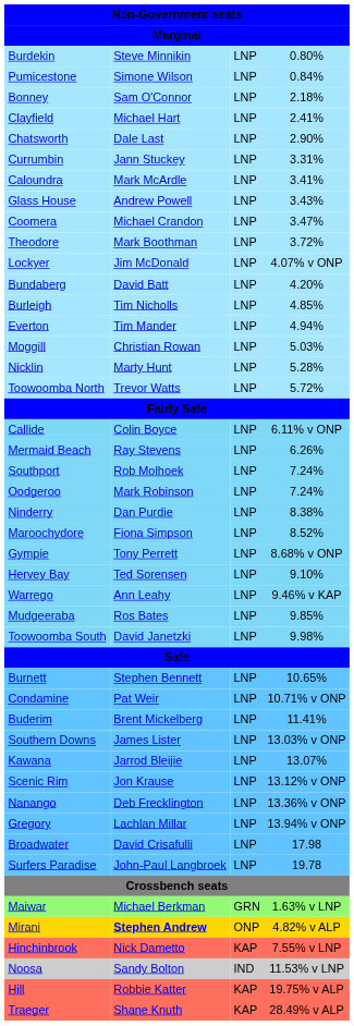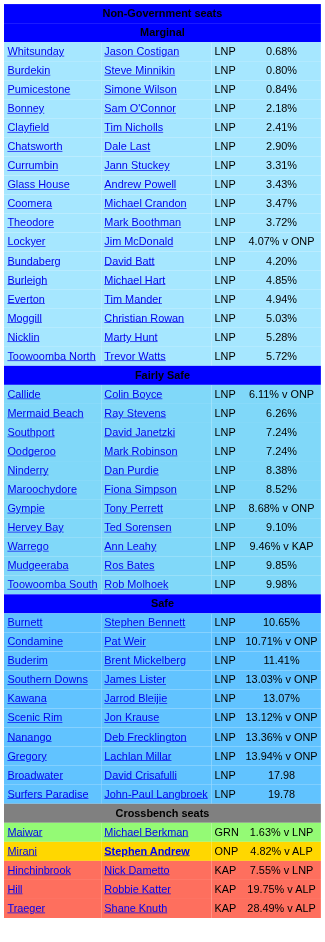 <table class="toccolours" cellpadding="5" cellspacing="0" style="float:left; margin-right:.5em; margin-top:.4em; font-size:90 ppt;">
 <tr>
 <td colspan="4" style="text-align:center; background:blue;"><span><strong>Non-Government seats</strong></span></td>
 </tr>
 <tr>
 <td colspan="4" style="text-align:center; background:blue;"><span><strong>Marginal</strong></span></td>
+</tr>
+<tr>
+<td style="text-align:left; background:#a6e7ff;"><a href='#'>Whitsunday</a></td>
+<td style="text-align:left; background:#a6e7ff;"><a href='#'>Jason Costigan</a></td>
+<td style="text-align:left; background:#a6e7ff;">LNP</td>
+<td style="text-align:center; background:#a6e7ff;">0.68%</td>
 </tr>
 <tr>
 <td style="text-align:left; background:#a6e7ff;"><a href='#'>Burdekin</a></td>
 <td style="text-align:left; background:#a6e7ff;"><a href='#'>Steve Minnikin</a></td>
 <td style="text-align:left; background:#a6e7ff;">LNP</td>
 <td style="text-align:center; background:#a6e7ff;">0.80%</td>
 </tr>
 <tr>
 <td style="text-align:left; background:#a6e7ff;"><a href='#'>Pumicestone</a></td>
 <td style="text-align:left; background:#a6e7ff;"><a href='#'>Simone Wilson</a></td>
 <td style="text-align:left; background:#a6e7ff;">LNP</td>
 <td style="text-align:center; background:#a6e7ff;">0.84%</td>
 </tr>
 <tr>
 <td style="text-align:left; background:#a6e7ff;"><a href='#'>Bonney</a></td>
 <td style="text-align:left; background:#a6e7ff;"><a href='#'>Sam O'Connor</a></td>
 <td style="text-align:left; background:#a6e7ff;">LNP</td>
 <td style="text-align:center; background:#a6e7ff;">2.18%</td>
 </tr>
 <tr>
 <td style="text-align:left; background:#a6e7ff;"><a href='#'>Clayfield</a></td>
-<td style="text-align:left; background:#a6e7ff;"><a href='#'>Michael Hart</a></td>
+<td style="text-align:left; background:#a6e7ff;"><a href='#'>Tim Nicholls</a></td>
 <td style="text-align:left; background:#a6e7ff;">LNP</td>
 <td style="text-align:center; background:#a6e7ff;">2.41%</td>
 </tr>
 <tr>
 <td style="text-align:left; background:#a6e7ff;"><a href='#'>Chatsworth</a></td>
 <td style="text-align:left; background:#a6e7ff;"><a href='#'>Dale Last</a></td>
 <td style="text-align:left; background:#a6e7ff;">LNP</td>
 <td style="text-align:center; background:#a6e7ff;">2.90%</td>
 </tr>
 <tr>
 <td style="text-align:left; background:#a6e7ff;"><a href='#'>Currumbin</a></td>
 <td style="text-align:left; background:#a6e7ff;"><a href='#'>Jann Stuckey</a></td>
 <td style="text-align:left; background:#a6e7ff;">LNP</td>
 <td style="text-align:center; background:#a6e7ff;">3.31%</td>
-</tr>
-<tr>
-<td style="text-align:left; background:#a6e7ff;"><a href='#'>Caloundra</a></td>
-<td style="text-align:left; background:#a6e7ff;"><a href='#'>Mark McArdle</a></td>
-<td style="text-align:left; background:#a6e7ff;">LNP</td>
-<td style="text-align:center; background:#a6e7ff;">3.41%</td>
 </tr>
 <tr>
 <td style="text-align:left; background:#a6e7ff;"><a href='#'>Glass House</a></td>
 <td style="text-align:left; background:#a6e7ff;"><a href='#'>Andrew Powell</a></td>
 <td style="text-align:left; background:#a6e7ff;">LNP</td>
 <td style="text-align:center; background:#a6e7ff;">3.43%</td>
 </tr>
 <tr>
 <td style="text-align:left; background:#a6e7ff;"><a href='#'>Coomera</a></td>
 <td style="text-align:left; background:#a6e7ff;"><a href='#'>Michael Crandon</a></td>
 <td style="text-align:left; background:#a6e7ff;">LNP</td>
 <td style="text-align:center; background:#a6e7ff;">3.47%</td>
 </tr>
 <tr>
 <td style="text-align:left; background:#a6e7ff;"><a href='#'>Theodore</a></td>
 <td style="text-align:left; background:#a6e7ff;"><a href='#'>Mark Boothman</a></td>
 <td style="text-align:left; background:#a6e7ff;">LNP</td>
 <td style="text-align:center; background:#a6e7ff;">3.72%</td>
 </tr>
 <tr>
 <td style="text-align:left; background:#a6e7ff;"><a href='#'>Lockyer</a></td>
 <td style="text-align:left; background:#a6e7ff;"><a href='#'>Jim McDonald</a></td>
 <td style="text-align:left; background:#a6e7ff;">LNP</td>
 <td style="text-align:center; background:#a6e7ff;">4.07% v ONP</td>
 </tr>
 <tr>
 <td style="text-align:left; background:#a6e7ff;"><a href='#'>Bundaberg</a></td>
 <td style="text-align:left; background:#a6e7ff;"><a href='#'>David Batt</a></td>
 <td style="text-align:left; background:#a6e7ff;">LNP</td>
 <td style="text-align:center; background:#a6e7ff;">4.20%</td>
 </tr>
 <tr>
 <td style="text-align:left; background:#a6e7ff;"><a href='#'>Burleigh</a></td>
-<td style="text-align:left; background:#a6e7ff;"><a href='#'>Tim Nicholls</a></td>
+<td style="text-align:left; background:#a6e7ff;"><a href='#'>Michael Hart</a></td>
 <td style="text-align:left; background:#a6e7ff;">LNP</td>
 <td style="text-align:center; background:#a6e7ff;">4.85%</td>
 </tr>
 <tr>
 <td style="text-align:left; background:#a6e7ff;"><a href='#'>Everton</a></td>
 <td style="text-align:left; background:#a6e7ff;"><a href='#'>Tim Mander</a></td>
 <td style="text-align:left; background:#a6e7ff;">LNP</td>
 <td style="text-align:center; background:#a6e7ff;">4.94%</td>
 </tr>
 <tr>
 <td style="text-align:left; background:#a6e7ff;"><a href='#'>Moggill</a></td>
 <td style="text-align:left; background:#a6e7ff;"><a href='#'>Christian Rowan</a></td>
 <td style="text-align:left; background:#a6e7ff;">LNP</td>
 <td style="text-align:center; background:#a6e7ff;">5.03%</td>
 </tr>
 <tr>
 <td style="text-align:left; background:#a6e7ff;"><a href='#'>Nicklin</a></td>
 <td style="text-align:left; background:#a6e7ff;"><a href='#'>Marty Hunt</a></td>
 <td style="text-align:left; background:#a6e7ff;">LNP</td>
 <td style="text-align:center; background:#a6e7ff;">5.28%</td>
 </tr>
 <tr>
 <td style="text-align:left; background:#a6e7ff;"><a href='#'>Toowoomba North</a></td>
 <td style="text-align:left; background:#a6e7ff;"><a href='#'>Trevor Watts</a></td>
 <td style="text-align:left; background:#a6e7ff;">LNP</td>
 <td style="text-align:center; background:#a6e7ff;">5.72%</td>
 </tr>
 <tr>
 <td colspan="4" style="text-align:center; background:blue;"><span><strong>Fairly Safe</strong></span></td>
 </tr>
 <tr>
 <td style="text-align:left; background:#80d8f9;"><a href='#'>Callide</a></td>
 <td style="text-align:left; background:#80d8f9;"><a href='#'>Colin Boyce</a></td>
 <td style="text-align:left; background:#80d8f9;">LNP</td>
 <td style="text-align:center; background:#80d8f9;">6.11% v ONP</td>
 </tr>
 <tr>
 <td style="text-align:left; background:#80d8f9;"><a href='#'>Mermaid Beach</a></td>
 <td style="text-align:left; background:#80d8f9;"><a href='#'>Ray Stevens</a></td>
 <td style="text-align:left; background:#80d8f9;">LNP</td>
 <td style="text-align:center; background:#80d8f9;">6.26%</td>
 </tr>
 <tr>
 <td style="text-align:left; background:#80d8f9;"><a href='#'>Southport</a></td>
-<td style="text-align:left; background:#80d8f9;"><a href='#'>Rob Molhoek</a></td>
+<td style="text-align:left; background:#80d8f9;"><a href='#'>David Janetzki</a></td>
 <td style="text-align:left; background:#80d8f9;">LNP</td>
 <td style="text-align:center; background:#80d8f9;">7.24%</td>
 </tr>
 <tr>
 <td style="text-align:left; background:#80d8f9;"><a href='#'>Oodgeroo</a></td>
 <td style="text-align:left; background:#80d8f9;"><a href='#'>Mark Robinson</a></td>
 <td style="text-align:left; background:#80d8f9;">LNP</td>
 <td style="text-align:center; background:#80d8f9;">7.24%</td>
 </tr>
 <tr>
 <td style="text-align:left; background:#80d8f9;"><a href='#'>Ninderry</a></td>
 <td style="text-align:left; background:#80d8f9;"><a href='#'>Dan Purdie</a></td>
 <td style="text-align:left; background:#80d8f9;">LNP</td>
 <td style="text-align:center; background:#80d8f9;">8.38%</td>
 </tr>
 <tr>
 <td style="text-align:left; background:#80d8f9;"><a href='#'>Maroochydore</a></td>
 <td style="text-align:left; background:#80d8f9;"><a href='#'>Fiona Simpson</a></td>
 <td style="text-align:left; background:#80d8f9;">LNP</td>
 <td style="text-align:center; background:#80d8f9;">8.52%</td>
 </tr>
 <tr>
 <td style="text-align:left; background:#80d8f9;"><a href='#'>Gympie</a></td>
 <td style="text-align:left; background:#80d8f9;"><a href='#'>Tony Perrett</a></td>
 <td style="text-align:left; background:#80d8f9;">LNP</td>
 <td style="text-align:center; background:#80d8f9;">8.68% v ONP</td>
 </tr>
 <tr>
 <td style="text-align:left; background:#80d8f9;"><a href='#'>Hervey Bay</a></td>
 <td style="text-align:left; background:#80d8f9;"><a href='#'>Ted Sorensen</a></td>
 <td style="text-align:left; background:#80d8f9;">LNP</td>
 <td style="text-align:center; background:#80d8f9;">9.10%</td>
 </tr>
 <tr>
 <td style="text-align:left; background:#80d8f9;"><a href='#'>Warrego</a></td>
 <td style="text-align:left; background:#80d8f9;"><a href='#'>Ann Leahy</a></td>
 <td style="text-align:left; background:#80d8f9;">LNP</td>
 <td style="text-align:center; background:#80d8f9;">9.46% v KAP</td>
 </tr>
 <tr>
 <td style="text-align:left; background:#80d8f9;"><a href='#'>Mudgeeraba</a></td>
 <td style="text-align:left; background:#80d8f9;"><a href='#'>Ros Bates</a></td>
 <td style="text-align:left; background:#80d8f9;">LNP</td>
 <td style="text-align:center; background:#80d8f9;">9.85%</td>
 </tr>
 <tr>
 <td style="text-align:left; background:#80d8f9;"><a href='#'>Toowoomba South</a></td>
-<td style="text-align:left; background:#80d8f9;"><a href='#'>David Janetzki</a></td>
+<td style="text-align:left; background:#80d8f9;"><a href='#'>Rob Molhoek</a></td>
 <td style="text-align:left; background:#80d8f9;">LNP</td>
 <td style="text-align:center; background:#80d8f9;">9.98%</td>
 </tr>
 <tr>
 <td colspan="4" style="text-align:center; background:blue;"><span><strong>Safe</strong></span></td>
 </tr>
 <tr>
 <td style="text-align:left; background:#61c3ff;"><a href='#'>Burnett</a></td>
 <td style="text-align:left; background:#61c3ff;"><a href='#'>Stephen Bennett</a></td>
 <td style="text-align:left; background:#61c3ff;">LNP</td>
 <td style="text-align:center; background:#61c3ff;">10.65%</td>
 </tr>
 <tr>
 <td style="text-align:left; background:#61c3ff;"><a href='#'>Condamine</a></td>
 <td style="text-align:left; background:#61c3ff;"><a href='#'>Pat Weir</a></td>
 <td style="text-align:left; background:#61c3ff;">LNP</td>
 <td style="text-align:center; background:#61c3ff;">10.71% v ONP</td>
 </tr>
 <tr>
 <td style="text-align:left; background:#61c3ff;"><a href='#'>Buderim</a></td>
 <td style="text-align:left; background:#61c3ff;"><a href='#'>Brent Mickelberg</a></td>
 <td style="text-align:left; background:#61c3ff;">LNP</td>
 <td style="text-align:center; background:#61c3ff;">11.41%</td>
 </tr>
 <tr>
 <td style="text-align:left; background:#61c3ff;"><a href='#'>Southern Downs</a></td>
 <td style="text-align:left; background:#61c3ff;"><a href='#'>James Lister</a></td>
 <td style="text-align:left; background:#61c3ff;">LNP</td>
 <td style="text-align:center; background:#61c3ff;">13.03% v ONP</td>
 </tr>
 <tr>
 <td style="text-align:left; background:#61c3ff;"><a href='#'>Kawana</a></td>
 <td style="text-align:left; background:#61c3ff;"><a href='#'>Jarrod Bleijie</a></td>
 <td style="text-align:left; background:#61c3ff;">LNP</td>
 <td style="text-align:center; background:#61c3ff;">13.07%</td>
 </tr>
 <tr>
 <td style="text-align:left; background:#61c3ff;"><a href='#'>Scenic Rim</a></td>
 <td style="text-align:left; background:#61c3ff;"><a href='#'>Jon Krause</a></td>
 <td style="text-align:left; background:#61c3ff;">LNP</td>
 <td style="text-align:center; background:#61c3ff;">13.12% v ONP</td>
 </tr>
 <tr>
 <td style="text-align:left; background:#61c3ff;"><a href='#'>Nanango</a></td>
 <td style="text-align:left; background:#61c3ff;"><a href='#'>Deb Frecklington</a></td>
 <td style="text-align:left; background:#61c3ff;">LNP</td>
 <td style="text-align:center; background:#61c3ff;">13.36% v ONP</td>
 </tr>
 <tr>
 <td style="text-align:left; background:#61c3ff;"><a href='#'>Gregory</a></td>
 <td style="text-align:left; background:#61c3ff;"><a href='#'>Lachlan Millar</a></td>
 <td style="text-align:left; background:#61c3ff;">LNP</td>
 <td style="text-align:center; background:#61c3ff;">13.94% v ONP</td>
 </tr>
 <tr>
 <td style="text-align:left; background:#61c3ff;"><a href='#'>Broadwater</a></td>
 <td style="text-align:left; background:#61c3ff;"><a href='#'>David Crisafulli</a></td>
 <td style="text-align:left; background:#61c3ff;">LNP</td>
 <td style="text-align:center; background:#61c3ff;">17.98</td>
 </tr>
 <tr>
 <td style="text-align:left; background:#61c3ff;"><a href='#'>Surfers Paradise</a></td>
 <td style="text-align:left; background:#61c3ff;"><a href='#'>John-Paul Langbroek</a></td>
 <td style="text-align:left; background:#61c3ff;">LNP</td>
 <td style="text-align:center; background:#61c3ff;">19.78</td>
 </tr>
 <tr>
 <td colspan="4" style="text-align:center; background:gray;"><span><strong>Crossbench seats</strong></span></td>
 </tr>
 <tr>
 <td style="text-align:left; background:#94FA75;"><a href='#'>Maiwar</a></td>
 <td style="text-align:left; background:#94FA75;"><a href='#'>Michael Berkman</a></td>
 <td style="text-align:left; background:#94FA75;">GRN</td>
 <td style="text-align:center; background:#94FA75">1.63% v LNP</td>
 </tr>
 <tr>
 <td style="text-align:left; background:#ffd700;"><a href='#'>Mirani</a></td>
 <td style="text-align:left; background:#ffd700;"><strong><a href='#'>Stephen Andrew</a></strong></td>
 <td style="text-align:left; background:#ffd700;">ONP</td>
 <td style="text-align:center; background:#ffd700;">4.82% v ALP</td>
 </tr>
 <tr>
 <td style="text-align:left; background:#fe6f5e;"><a href='#'>Hinchinbrook</a></td>
 <td style="text-align:left; background:#fe6f5e;"><a href='#'>Nick Dametto</a></td>
 <td style="text-align:left; background:#fe6f5e;">KAP</td>
 <td style="text-align:center; background:#fe6f5e;">7.55% v LNP</td>
 </tr>
 <tr>
-<td style="text-align:left; background:#CCCECB;"><a href='#'>Noosa</a></td>
-<td style="text-align:left; background:#CCCECB;"><a href='#'>Sandy Bolton</a></td>
-<td style="text-align:left; background:#CCCECB;">IND</td>
-<td style="text-align:center; background:#CCCECB;">11.53% v LNP</td>
-</tr>
-<tr>
 <td style="text-align:left; background:#fe6f5e;"><a href='#'>Hill</a></td>
 <td style="text-align:left; background:#fe6f5e;"><a href='#'>Robbie Katter</a></td>
 <td style="text-align:left; background:#fe6f5e;">KAP</td>
 <td style="text-align:center; background:#fe6f5e;">19.75% v ALP</td>
 </tr>
 <tr>
 <td style="text-align:left; background:#fe6f5e;"><a href='#'>Traeger</a></td>
 <td style="text-align:left; background:#fe6f5e;"><a href='#'>Shane Knuth</a></td>
 <td style="text-align:left; background:#fe6f5e;">KAP</td>
 <td style="text-align:center; background:#fe6f5e;">28.49% v ALP</td>
 </tr>
 <tr>
 </tr>
 </table>
